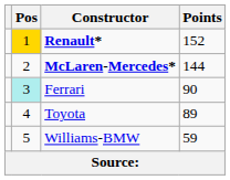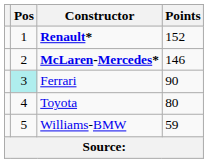 <table class="wikitable" style="font-size: 85%;">
 <tr>
 <th></th>
 <th>Pos</th>
 <th>Constructor</th>
 <th>Points</th>
 </tr>
 <tr>
 <td></td>
-<td align="center" style="background: gold;">1</td>
+<td align="center">1</td>
 <td> <strong><a href='#'>Renault</a>*</strong></td>
 <td>152</td>
 </tr>
 <tr>
 <td></td>
 <td align="center">2</td>
 <td> <strong><a href='#'>McLaren</a>-<a href='#'>Mercedes</a>*</strong></td>
-<td>144</td>
+<td>146</td>
 </tr>
 <tr>
 <td></td>
 <td align="center" style="background: paleturquoise;">3</td>
 <td> <a href='#'>Ferrari</a></td>
 <td>90</td>
 </tr>
 <tr>
 <td></td>
 <td align="center">4</td>
 <td> <a href='#'>Toyota</a></td>
-<td>89</td>
+<td>80</td>
 </tr>
 <tr>
 <td></td>
 <td align="center">5</td>
 <td> <a href='#'>Williams</a>-<a href='#'>BMW</a></td>
 <td>59</td>
 </tr>
 <tr>
 <th colspan=4>Source:</th>
 </tr>
 </table>
